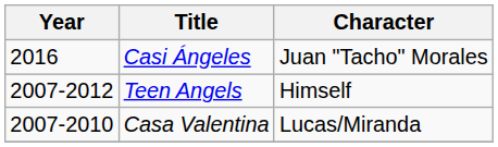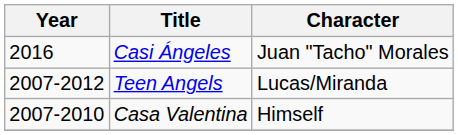 <table class="wikitable" style="font-size: 90%;">
 <tr>
 <th>Year</th>
 <th>Title</th>
 <th>Character</th>
 </tr>
 <tr>
 <td>2016</td>
 <td><em><a href='#'>Casi Ángeles</a></em></td>
 <td>Juan "Tacho" Morales</td>
 </tr>
 <tr>
 <td>2007-2012</td>
 <td><em><a href='#'>Teen Angels</a></em></td>
-<td>Himself</td>
+<td>Lucas/Miranda</td>
 </tr>
 <tr>
 <td>2007-2010</td>
 <td><em>Casa Valentina</em></td>
-<td>Lucas/Miranda</td>
+<td>Himself</td>
 </tr>
 <tr>
 </tr>
 </table>
